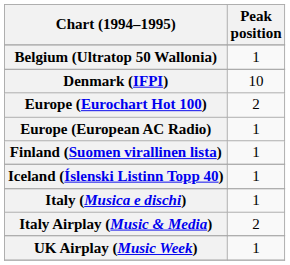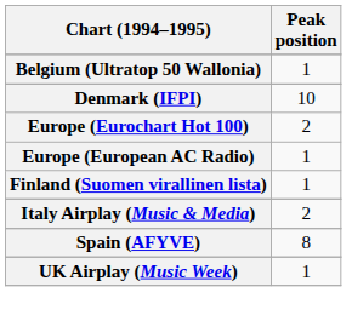 <table class="wikitable sortable plainrowheaders" style="text-align:center">
 <tr>
 <th>Chart (1994–1995)</th>
 <th>Peak<br>position</th>
 </tr>
 <tr>
 </tr>
 <tr>
 </tr>
 <tr>
 </tr>
 <tr>
 <th scope="row">Belgium (Ultratop 50 Wallonia)</th>
 <td>1</td>
 </tr>
 <tr>
 </tr>
 <tr>
 </tr>
 <tr>
 <th scope="row">Denmark (<a href='#'>IFPI</a>)</th>
 <td>10</td>
 </tr>
 <tr>
 <th scope="row">Europe (<a href='#'>Eurochart Hot 100</a>)</th>
 <td>2</td>
 </tr>
 <tr>
 <th scope="row">Europe (European AC Radio)</th>
 <td>1</td>
 </tr>
 <tr>
 <th scope="row">Finland (<a href='#'>Suomen virallinen lista</a>)</th>
 <td>1</td>
 </tr>
 <tr>
 </tr>
 <tr>
 </tr>
 <tr>
-<th scope="row">Iceland (<a href='#'>Íslenski Listinn Topp 40</a>)</th>
-<td>1</td>
-</tr>
-<tr>
-</tr>
-<tr>
-<th scope="row">Italy (<em><a href='#'>Musica e dischi</a></em>)</th>
-<td>1</td>
 </tr>
 <tr>
 <th scope="row">Italy Airplay (<em><a href='#'>Music & Media</a></em>)</th>
 <td>2</td>
 </tr>
 <tr>
 </tr>
 <tr>
 </tr>
 <tr>
 </tr>
 <tr>
 </tr>
 <tr>
 </tr>
 <tr>
+<th scope="row">Spain (<a href='#'>AFYVE</a>)</th>
+<td>8</td>
+</tr>
+<tr>
 </tr>
 <tr>
 </tr>
 <tr>
 </tr>
 <tr>
 <th scope="row">UK Airplay (<em><a href='#'>Music Week</a></em>)</th>
 <td>1</td>
 </tr>
 <tr>
 </tr>
 </table>
